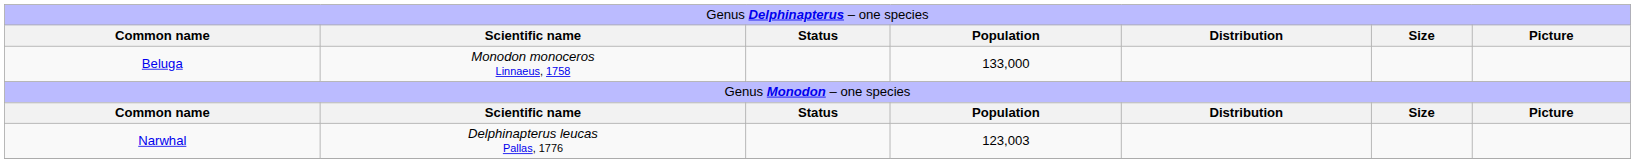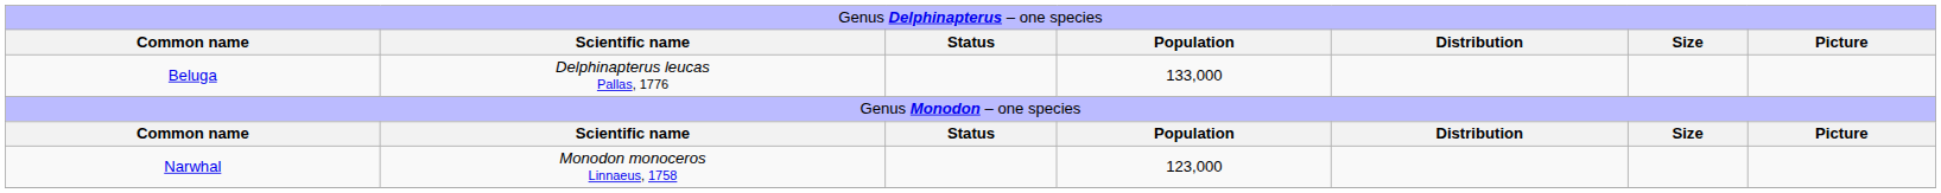 <table class="wikitable" style="width:100%;text-align:center">
 <tr>
 <td colspan="100%" align="center" bgcolor="#BBBBFF">Genus <strong><em><a href='#'>Delphinapterus</a></em></strong> – one species</td>
 </tr>
 <tr>
 <th scope="col">Common name</th>
 <th scope="col">Scientific name</th>
 <th scope="col">Status</th>
 <th scope="col">Population</th>
 <th scope="col">Distribution</th>
 <th scope="col">Size</th>
 <th scope="col">Picture</th>
 </tr>
 <tr>
 <td><a href='#'>Beluga</a></td>
-<td><em>Monodon monoceros</em><br><small><a href='#'>Linnaeus</a>, <a href='#'>1758</a></small></td>
+<td><em>Delphinapterus leucas</em><br><small><a href='#'>Pallas</a>, 1776</small></td>
 <td></td>
 <td>133,000</td>
 <td></td>
 <td><br></td>
 <td></td>
 </tr>
 <tr>
 <td colspan="100%" align="center" bgcolor="#BBBBFF">Genus <strong><em><a href='#'>Monodon</a></em></strong> – one species</td>
 </tr>
 <tr>
 <th scope="col">Common name</th>
 <th scope="col">Scientific name</th>
 <th scope="col">Status</th>
 <th scope="col">Population</th>
 <th scope="col">Distribution</th>
 <th scope="col">Size</th>
 <th scope="col">Picture</th>
 </tr>
 <tr>
 <td><a href='#'>Narwhal</a></td>
-<td><em>Delphinapterus leucas</em><br><small><a href='#'>Pallas</a>, 1776</small></td>
+<td><em>Monodon monoceros</em><br><small><a href='#'>Linnaeus</a>, <a href='#'>1758</a></small></td>
 <td></td>
-<td>123,003</td>
+<td>123,000</td>
 <td></td>
 <td><br></td>
 <td></td>
 </tr>
 <tr>
 </tr>
 </table>
